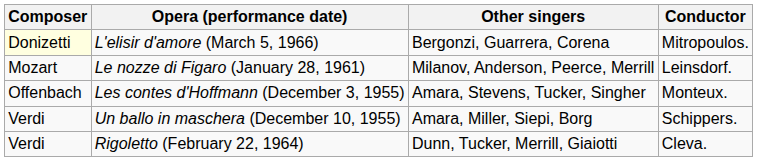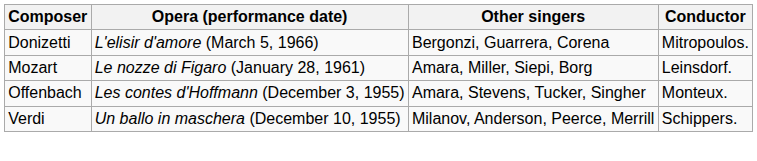 <table class="wikitable">
 <tr>
 <th>Composer</th>
 <th>Opera (performance date)</th>
 <th>Other singers</th>
 <th>Conductor</th>
 </tr>
 <tr>
-<td style="background: lightyellow;">Donizetti</td>
+<td>Donizetti</td>
 <td><em>L'elisir d'amore</em> (March 5, 1966)</td>
 <td>Bergonzi, Guarrera, Corena</td>
 <td>Mitropoulos.</td>
 </tr>
 <tr>
 <td>Mozart</td>
 <td><em>Le nozze di Figaro</em> (January 28, 1961)</td>
-<td>Milanov, Anderson, Peerce, Merrill</td>
+<td>Amara, Miller, Siepi, Borg</td>
 <td>Leinsdorf.</td>
 </tr>
 <tr>
 <td>Offenbach</td>
 <td><em>Les contes d'Hoffmann</em> (December 3, 1955)</td>
 <td>Amara, Stevens, Tucker, Singher</td>
 <td>Monteux.</td>
 </tr>
 <tr>
 <td>Verdi</td>
 <td><em>Un ballo in maschera</em> (December 10, 1955)</td>
-<td>Amara, Miller, Siepi, Borg</td>
+<td>Milanov, Anderson, Peerce, Merrill</td>
 <td>Schippers.</td>
 </tr>
-<tr>
-<td>Verdi</td>
-<td><em>Rigoletto</em> (February 22, 1964)</td>
-<td>Dunn, Tucker, Merrill, Giaiotti</td>
-<td>Cleva.</td>
-</tr>
 </table>
